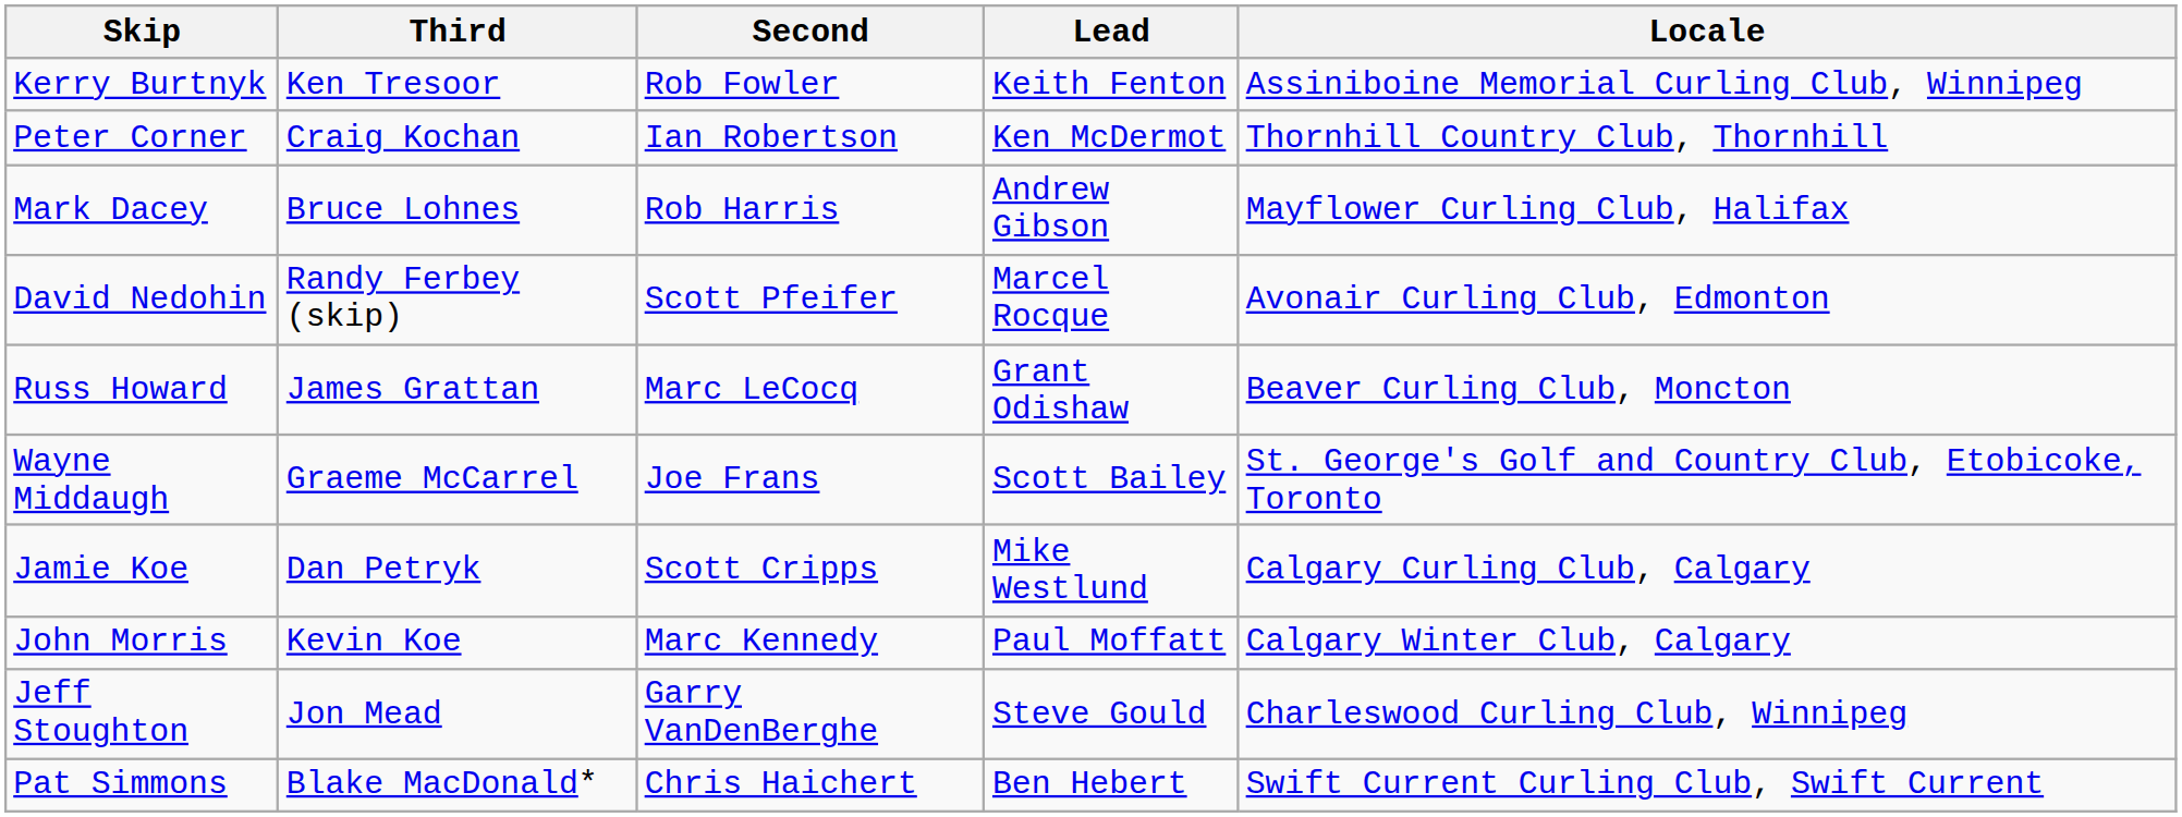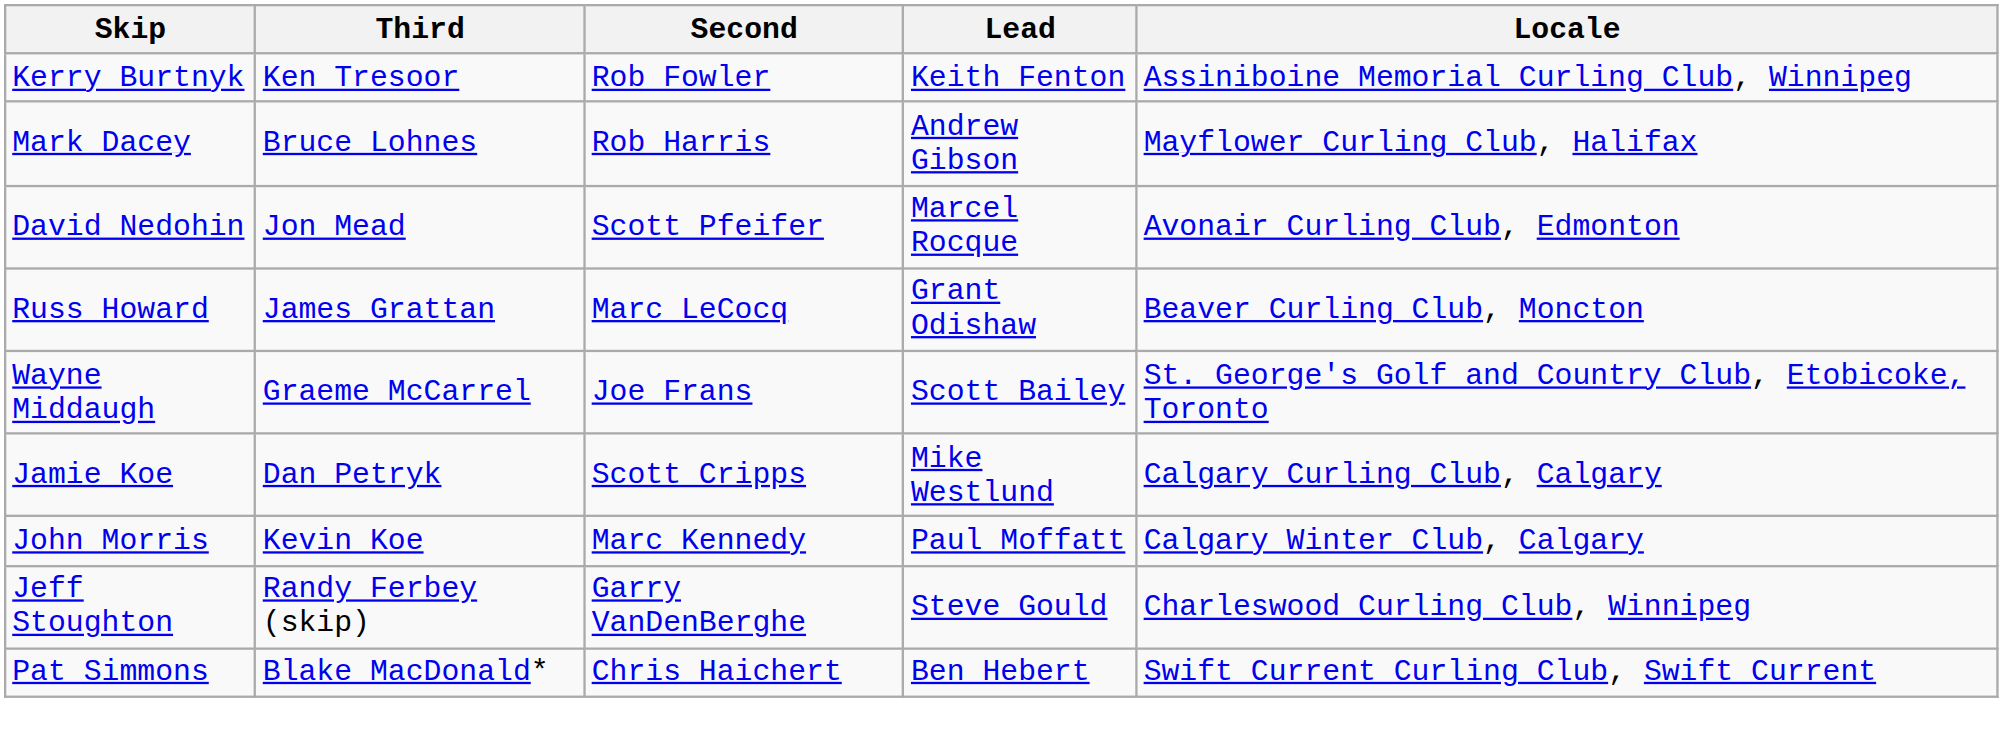 <table class="wikitable">
 <tr>
 <th>Skip</th>
 <th>Third</th>
 <th>Second</th>
 <th>Lead</th>
 <th>Locale</th>
 </tr>
 <tr>
 <td><a href='#'>Kerry Burtnyk</a></td>
 <td><a href='#'>Ken Tresoor</a></td>
 <td><a href='#'>Rob Fowler</a></td>
 <td><a href='#'>Keith Fenton</a></td>
 <td> <a href='#'>Assiniboine Memorial Curling Club</a>, <a href='#'>Winnipeg</a></td>
 </tr>
 <tr>
-<td><a href='#'>Peter Corner</a></td>
-<td><a href='#'>Craig Kochan</a></td>
-<td><a href='#'>Ian Robertson</a></td>
-<td><a href='#'>Ken McDermot</a></td>
-<td> <a href='#'>Thornhill Country Club</a>, <a href='#'>Thornhill</a></td>
-</tr>
-<tr>
 <td><a href='#'>Mark Dacey</a></td>
 <td><a href='#'>Bruce Lohnes</a></td>
 <td><a href='#'>Rob Harris</a></td>
 <td><a href='#'>Andrew Gibson</a></td>
 <td> <a href='#'>Mayflower Curling Club</a>, <a href='#'>Halifax</a></td>
 </tr>
 <tr>
 <td><a href='#'>David Nedohin</a></td>
-<td><a href='#'>Randy Ferbey</a> (skip)</td>
+<td><a href='#'>Jon Mead</a></td>
 <td><a href='#'>Scott Pfeifer</a></td>
 <td><a href='#'>Marcel Rocque</a></td>
 <td> <a href='#'>Avonair Curling Club</a>, <a href='#'>Edmonton</a></td>
 </tr>
 <tr>
 <td><a href='#'>Russ Howard</a></td>
 <td><a href='#'>James Grattan</a></td>
 <td><a href='#'>Marc LeCocq</a></td>
 <td><a href='#'>Grant Odishaw</a></td>
 <td> <a href='#'>Beaver Curling Club</a>, <a href='#'>Moncton</a></td>
 </tr>
 <tr>
 <td><a href='#'>Wayne Middaugh</a></td>
 <td><a href='#'>Graeme McCarrel</a></td>
 <td><a href='#'>Joe Frans</a></td>
 <td><a href='#'>Scott Bailey</a></td>
 <td> <a href='#'>St. George's Golf and Country Club</a>, <a href='#'>Etobicoke, Toronto</a></td>
 </tr>
 <tr>
 <td><a href='#'>Jamie Koe</a></td>
 <td><a href='#'>Dan Petryk</a></td>
 <td><a href='#'>Scott Cripps</a></td>
 <td><a href='#'>Mike Westlund</a></td>
 <td> <a href='#'>Calgary Curling Club</a>, <a href='#'>Calgary</a></td>
 </tr>
 <tr>
 <td><a href='#'>John Morris</a></td>
 <td><a href='#'>Kevin Koe</a></td>
 <td><a href='#'>Marc Kennedy</a></td>
 <td><a href='#'>Paul Moffatt</a></td>
 <td> <a href='#'>Calgary Winter Club</a>, <a href='#'>Calgary</a></td>
 </tr>
 <tr>
 <td><a href='#'>Jeff Stoughton</a></td>
-<td><a href='#'>Jon Mead</a></td>
+<td><a href='#'>Randy Ferbey</a> (skip)</td>
 <td><a href='#'>Garry VanDenBerghe</a></td>
 <td><a href='#'>Steve Gould</a></td>
 <td> <a href='#'>Charleswood Curling Club</a>, <a href='#'>Winnipeg</a></td>
 </tr>
 <tr>
 <td><a href='#'>Pat Simmons</a></td>
 <td><a href='#'>Blake MacDonald</a>*</td>
 <td><a href='#'>Chris Haichert</a></td>
 <td><a href='#'>Ben Hebert</a></td>
 <td> <a href='#'>Swift Current Curling Club</a>, <a href='#'>Swift Current</a></td>
 </tr>
 </table>
